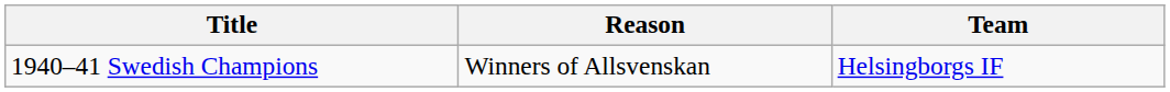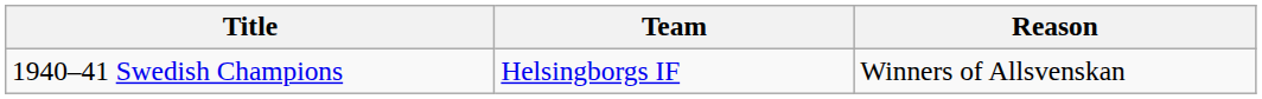 <table class="wikitable" style="text-align: left;">
 <tr>
 <th style="width: 275px;">Title</th>
+<th style="width: 200px;">Team</th>
 <th style="width: 225px;">Reason</th>
-<th style="width: 200px;">Team</th>
 </tr>
 <tr>
 <td>1940–41 <a href='#'>Swedish Champions</a></td>
+<td><a href='#'>Helsingborgs IF</a></td>
 <td>Winners of Allsvenskan</td>
-<td><a href='#'>Helsingborgs IF</a></td>
 </tr>
 </table>
